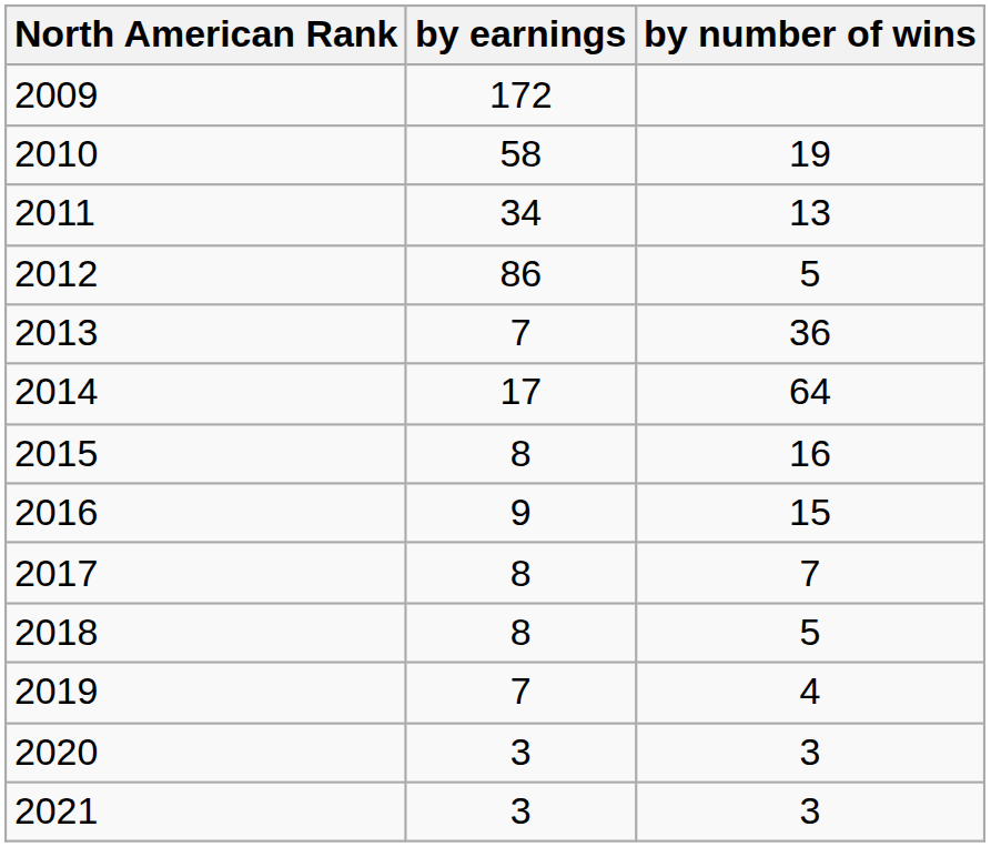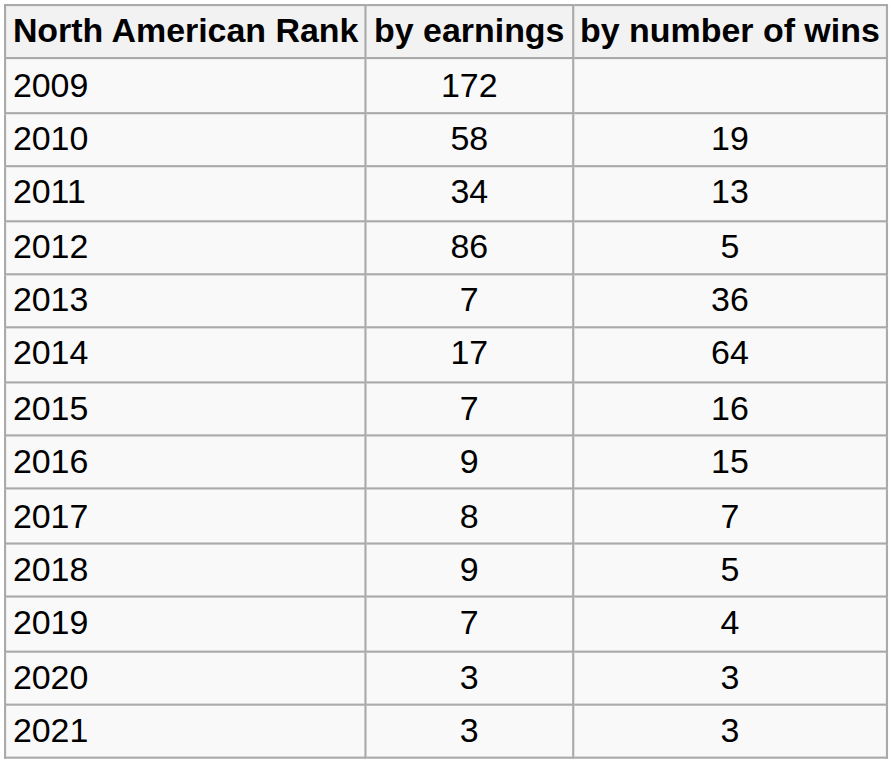 <table class="wikitable sortable">
 <tr>
 <th>North American Rank</th>
 <th>by earnings</th>
 <th>by number of wins</th>
 </tr>
 <tr>
 <td>2009</td>
 <td style="text-align:center;">172</td>
 <td></td>
 </tr>
 <tr>
 <td>2010</td>
 <td style="text-align:center;">58</td>
 <td style="text-align:center;">19</td>
 </tr>
 <tr>
 <td>2011</td>
 <td style="text-align:center;">34</td>
 <td style="text-align:center;">13</td>
 </tr>
 <tr>
 <td>2012</td>
 <td style="text-align:center;">86</td>
 <td style="text-align:center;">5</td>
 </tr>
 <tr>
 <td>2013</td>
 <td style="text-align:center;">7</td>
 <td style="text-align:center;">36</td>
 </tr>
 <tr>
 <td>2014</td>
 <td style="text-align:center;">17</td>
 <td style="text-align:center;">64</td>
 </tr>
 <tr>
 <td>2015</td>
-<td style="text-align:center;">8</td>
+<td style="text-align:center;">7</td>
 <td style="text-align:center;">16</td>
 </tr>
 <tr>
 <td>2016</td>
 <td style="text-align:center;">9</td>
 <td style="text-align:center;">15</td>
 </tr>
 <tr>
 <td>2017</td>
 <td style="text-align:center;">8</td>
 <td style="text-align:center;">7</td>
 </tr>
 <tr>
 <td>2018</td>
-<td style="text-align:center;">8</td>
+<td style="text-align:center;">9</td>
 <td style="text-align:center;">5</td>
 </tr>
 <tr>
 <td>2019</td>
 <td style="text-align:center;">7</td>
 <td style="text-align:center;">4</td>
 </tr>
 <tr>
 <td>2020</td>
 <td style="text-align:center;">3</td>
 <td style="text-align:center;">3</td>
 </tr>
 <tr>
 <td>2021</td>
 <td style="text-align:center;">3</td>
 <td style="text-align:center;">3</td>
 </tr>
 </table>
